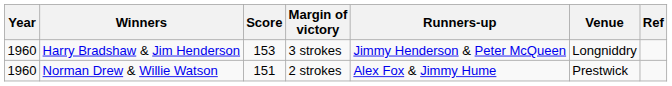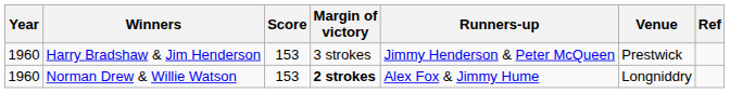 <table class=wikitable style="font-size:95%">
 <tr>
 <th>Year</th>
 <th>Winners</th>
 <th>Score</th>
 <th>Margin of<br>victory</th>
 <th>Runners-up</th>
 <th>Venue</th>
 <th>Ref</th>
 </tr>
 <tr>
 <td>1960</td>
 <td><a href='#'>Harry Bradshaw</a> & <a href='#'>Jim Henderson</a></td>
 <td align=center>153</td>
 <td>3 strokes</td>
 <td><a href='#'>Jimmy Henderson</a> & <a href='#'>Peter McQueen</a></td>
-<td>Longniddry</td>
+<td>Prestwick</td>
 <td></td>
 </tr>
 <tr>
 <td>1960</td>
 <td><a href='#'>Norman Drew</a> & <a href='#'>Willie Watson</a></td>
-<td align=center>151</td>
-<td>2 strokes</td>
+<td align=center>153</td>
+<td><strong>2 strokes</strong></td>
 <td><a href='#'>Alex Fox</a> & <a href='#'>Jimmy Hume</a></td>
-<td>Prestwick</td>
+<td>Longniddry</td>
 <td></td>
 </tr>
 </table>
